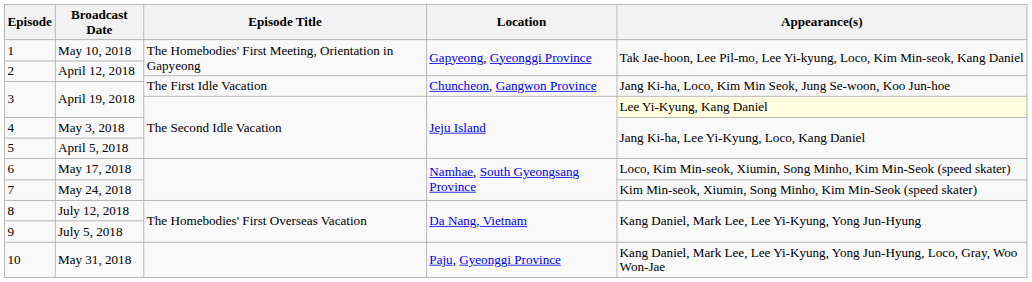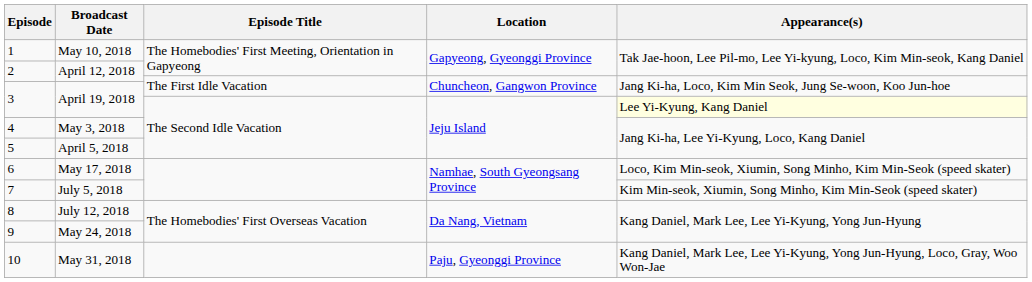 <table class="wikitable">
 <tr>
 <th>Episode</th>
 <th>Broadcast Date</th>
 <th>Episode Title</th>
 <th>Location</th>
 <th>Appearance(s)</th>
 </tr>
 <tr>
 <td>1</td>
 <td>May 10, 2018</td>
 <td rowspan="2">The Homebodies' First Meeting, Orientation in Gapyeong</td>
 <td rowspan="2"><a href='#'>Gapyeong</a>, <a href='#'>Gyeonggi Province</a></td>
 <td rowspan="2">Tak Jae-hoon, Lee Pil-mo, Lee Yi-kyung, Loco, Kim Min-seok, Kang Daniel</td>
 </tr>
 <tr>
 <td rowspan="2">2</td>
 <td rowspan="2">April 12, 2018</td>
 </tr>
 <tr>
 <td rowspan="2">The First Idle Vacation</td>
 <td rowspan="2"><a href='#'>Chuncheon</a>, <a href='#'>Gangwon Province</a></td>
 <td rowspan="2">Jang Ki-ha, Loco, Kim Min Seok, Jung Se-woon, Koo Jun-hoe</td>
 </tr>
 <tr>
 <td rowspan="2">3</td>
 <td rowspan="2">April 19, 2018</td>
 </tr>
 <tr>
 <td rowspan="3">The Second Idle Vacation</td>
 <td rowspan="3"><a href='#'>Jeju Island</a></td>
 <td style="background: lightyellow;">Lee Yi-Kyung, Kang Daniel</td>
 </tr>
 <tr>
 <td>4</td>
 <td>May 3, 2018</td>
 <td rowspan="2">Jang Ki-ha, Lee Yi-Kyung, Loco, Kang Daniel</td>
 </tr>
 <tr>
 <td>5</td>
 <td>April 5, 2018</td>
 </tr>
 <tr>
 <td>6</td>
 <td>May 17, 2018</td>
 <td rowspan="2"></td>
 <td rowspan="2"><a href='#'>Namhae</a>, <a href='#'>South Gyeongsang Province</a></td>
 <td>Loco, Kim Min-seok, Xiumin, Song Minho, Kim Min-Seok (speed skater)</td>
 </tr>
 <tr>
 <td>7</td>
-<td>May 24, 2018</td>
+<td>July 5, 2018</td>
 <td>Kim Min-seok, Xiumin, Song Minho, Kim Min-Seok (speed skater)</td>
 </tr>
 <tr>
 <td>8</td>
 <td>July 12, 2018</td>
 <td rowspan="2">The Homebodies' First Overseas Vacation</td>
 <td rowspan="2"><a href='#'>Da Nang, Vietnam</a></td>
 <td rowspan="2">Kang Daniel, Mark Lee, Lee Yi-Kyung, Yong Jun-Hyung</td>
 </tr>
 <tr>
 <td>9</td>
-<td>July 5, 2018</td>
+<td>May 24, 2018</td>
 </tr>
 <tr>
 <td>10</td>
 <td>May 31, 2018</td>
 <td></td>
 <td><a href='#'>Paju</a>, <a href='#'>Gyeonggi Province</a></td>
 <td>Kang Daniel, Mark Lee, Lee Yi-Kyung, Yong Jun-Hyung, Loco, Gray, Woo Won-Jae</td>
 </tr>
 </table>
